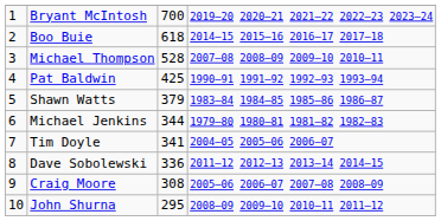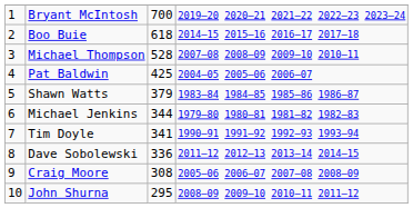 <table class="wikitable">
 <tr>
 </tr>
 <tr>
 <td>1</td>
 <td><a href='#'>Bryant McIntosh</a></td>
 <td>700</td>
 <td style="font-size:80%;"><a href='#'>2019–20</a> <a href='#'>2020–21</a> <a href='#'>2021–22</a> <a href='#'>2022–23</a> <a href='#'>2023–24</a></td>
 </tr>
 <tr>
 <td>2</td>
 <td><a href='#'>Boo Buie</a></td>
 <td>618</td>
 <td style="font-size:80%;"><a href='#'>2014–15</a> <a href='#'>2015–16</a> <a href='#'>2016–17</a> <a href='#'>2017–18</a></td>
 </tr>
 <tr>
 <td>3</td>
 <td><a href='#'>Michael Thompson</a></td>
 <td>528</td>
 <td style="font-size:80%;"><a href='#'>2007–08</a> <a href='#'>2008–09</a> <a href='#'>2009–10</a> <a href='#'>2010–11</a></td>
 </tr>
 <tr>
 <td>4</td>
 <td><a href='#'>Pat Baldwin</a></td>
 <td>425</td>
-<td style="font-size:80%;"><a href='#'>1990–91</a> <a href='#'>1991–92</a> <a href='#'>1992–93</a> <a href='#'>1993–94</a></td>
+<td style="font-size:80%;"><a href='#'>2004–05</a> <a href='#'>2005–06</a> <a href='#'>2006–07</a></td>
 </tr>
 <tr>
 <td>5</td>
 <td>Shawn Watts</td>
 <td>379</td>
 <td style="font-size:80%;"><a href='#'>1983–84</a> <a href='#'>1984–85</a> <a href='#'>1985–86</a> <a href='#'>1986–87</a></td>
 </tr>
 <tr>
 <td>6</td>
 <td>Michael Jenkins</td>
 <td>344</td>
 <td style="font-size:80%;"><a href='#'>1979–80</a> <a href='#'>1980–81</a> <a href='#'>1981–82</a> <a href='#'>1982–83</a></td>
 </tr>
 <tr>
 <td>7</td>
 <td>Tim Doyle</td>
 <td>341</td>
-<td style="font-size:80%;"><a href='#'>2004–05</a> <a href='#'>2005–06</a> <a href='#'>2006–07</a></td>
+<td style="font-size:80%;"><a href='#'>1990–91</a> <a href='#'>1991–92</a> <a href='#'>1992–93</a> <a href='#'>1993–94</a></td>
 </tr>
 <tr>
 <td>8</td>
 <td>Dave Sobolewski</td>
 <td>336</td>
 <td style="font-size:80%;"><a href='#'>2011–12</a> <a href='#'>2012–13</a> <a href='#'>2013–14</a> <a href='#'>2014–15</a></td>
 </tr>
 <tr>
 <td>9</td>
 <td><a href='#'>Craig Moore</a></td>
 <td>308</td>
 <td style="font-size:80%;"><a href='#'>2005–06</a> <a href='#'>2006–07</a> <a href='#'>2007–08</a> <a href='#'>2008–09</a></td>
 </tr>
 <tr>
 <td>10</td>
 <td><a href='#'>John Shurna</a></td>
 <td>295</td>
 <td style="font-size:80%;"><a href='#'>2008–09</a> <a href='#'>2009–10</a> <a href='#'>2010–11</a> <a href='#'>2011–12</a></td>
 </tr>
 </table>
